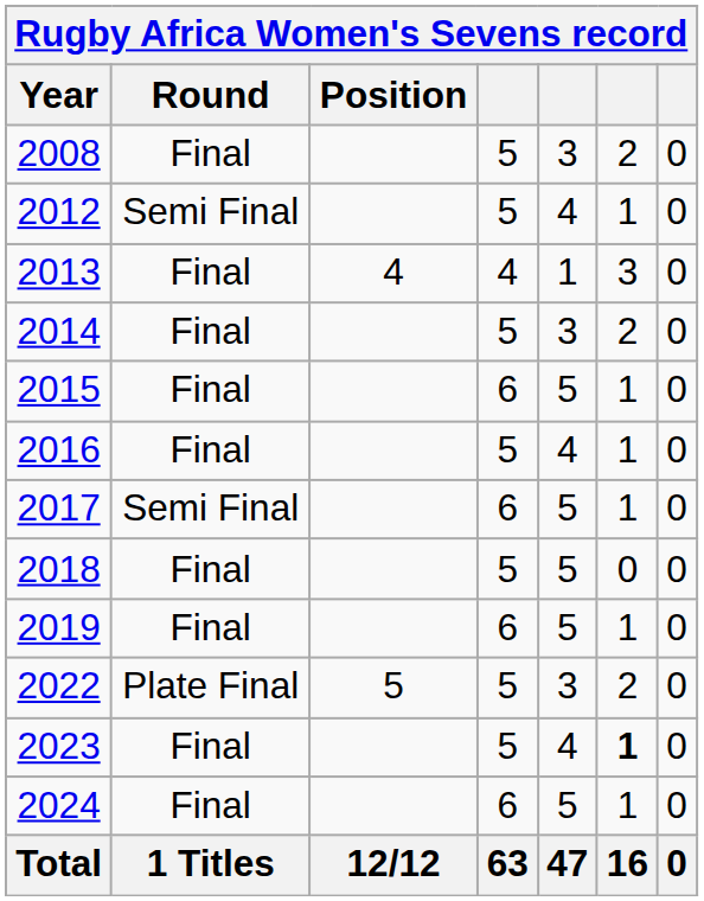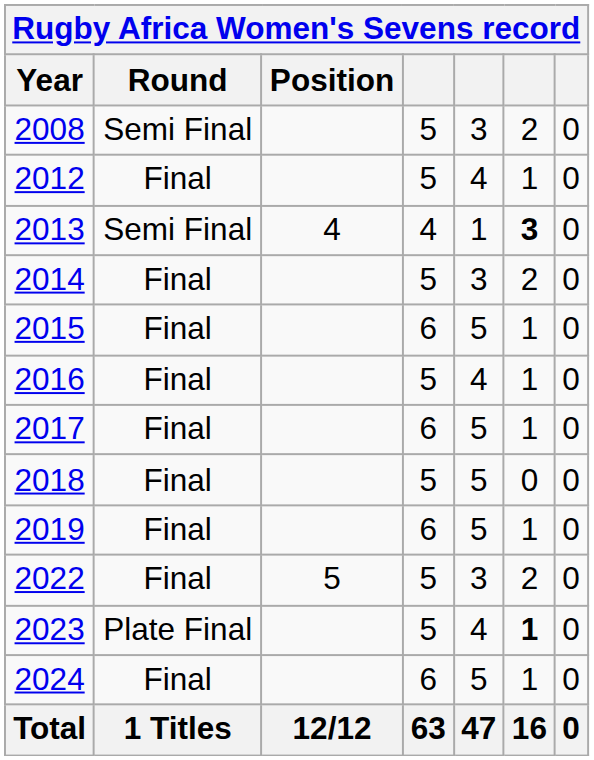 <table class="wikitable" style="text-align: center;">
 <tr>
 <th colspan=7><a href='#'>Rugby Africa Women's Sevens record</a></th>
 </tr>
 <tr>
 <th>Year</th>
 <th>Round</th>
 <th>Position</th>
 <th></th>
 <th></th>
 <th></th>
 <th></th>
 </tr>
 <tr>
 <td> <a href='#'>2008</a></td>
-<td>Final</td>
+<td>Semi Final</td>
 <td></td>
 <td>5</td>
 <td>3</td>
 <td>2</td>
 <td>0</td>
 </tr>
 <tr>
 <td> <a href='#'>2012</a></td>
-<td>Semi Final</td>
+<td>Final</td>
 <td></td>
 <td>5</td>
 <td>4</td>
 <td>1</td>
 <td>0</td>
 </tr>
 <tr>
 <td> <a href='#'>2013</a></td>
-<td>Final</td>
+<td>Semi Final</td>
 <td>4</td>
 <td>4</td>
 <td>1</td>
-<td>3</td>
+<td><strong>3</strong></td>
 <td>0</td>
 </tr>
 <tr>
 <td> <a href='#'>2014</a></td>
 <td>Final</td>
 <td></td>
 <td>5</td>
 <td>3</td>
 <td>2</td>
 <td>0</td>
 </tr>
 <tr>
 <td> <a href='#'>2015</a></td>
 <td>Final</td>
 <td></td>
 <td>6</td>
 <td>5</td>
 <td>1</td>
 <td>0</td>
 </tr>
 <tr>
 <td> <a href='#'>2016</a></td>
 <td>Final</td>
 <td></td>
 <td>5</td>
 <td>4</td>
 <td>1</td>
 <td>0</td>
 </tr>
 <tr>
 <td> <a href='#'>2017</a></td>
-<td>Semi Final</td>
+<td>Final</td>
 <td></td>
 <td>6</td>
 <td>5</td>
 <td>1</td>
 <td>0</td>
 </tr>
 <tr>
 <td> <a href='#'>2018</a></td>
 <td>Final</td>
 <td></td>
 <td>5</td>
 <td>5</td>
 <td>0</td>
 <td>0</td>
 </tr>
 <tr>
 <td> <a href='#'>2019</a></td>
 <td>Final</td>
 <td></td>
 <td>6</td>
 <td>5</td>
 <td>1</td>
 <td>0</td>
 </tr>
 <tr>
 <td> <a href='#'>2022</a></td>
-<td>Plate Final</td>
+<td>Final</td>
 <td>5</td>
 <td>5</td>
 <td>3</td>
 <td>2</td>
 <td>0</td>
 </tr>
 <tr>
 <td> <a href='#'>2023</a></td>
-<td>Final</td>
+<td>Plate Final</td>
 <td></td>
 <td>5</td>
 <td>4</td>
 <td><strong>1</strong></td>
 <td>0</td>
 </tr>
 <tr>
 <td> <a href='#'>2024</a></td>
 <td>Final</td>
 <td></td>
 <td>6</td>
 <td>5</td>
 <td>1</td>
 <td>0</td>
 </tr>
 <tr>
 <th>Total</th>
 <th>1 Titles</th>
 <th>12/12</th>
 <th>63</th>
 <th>47</th>
 <th>16</th>
 <th>0</th>
 </tr>
 </table>
